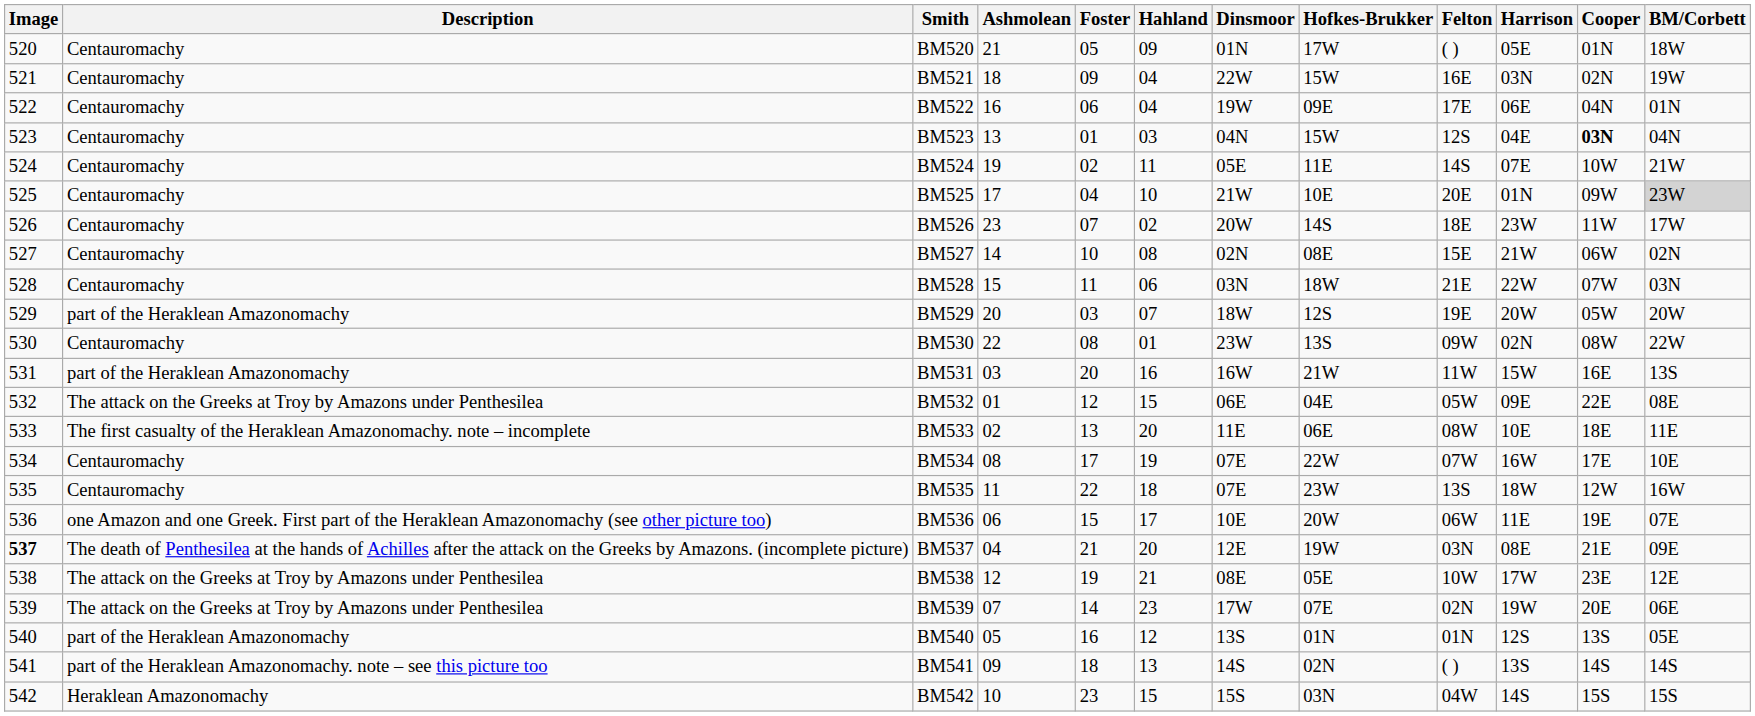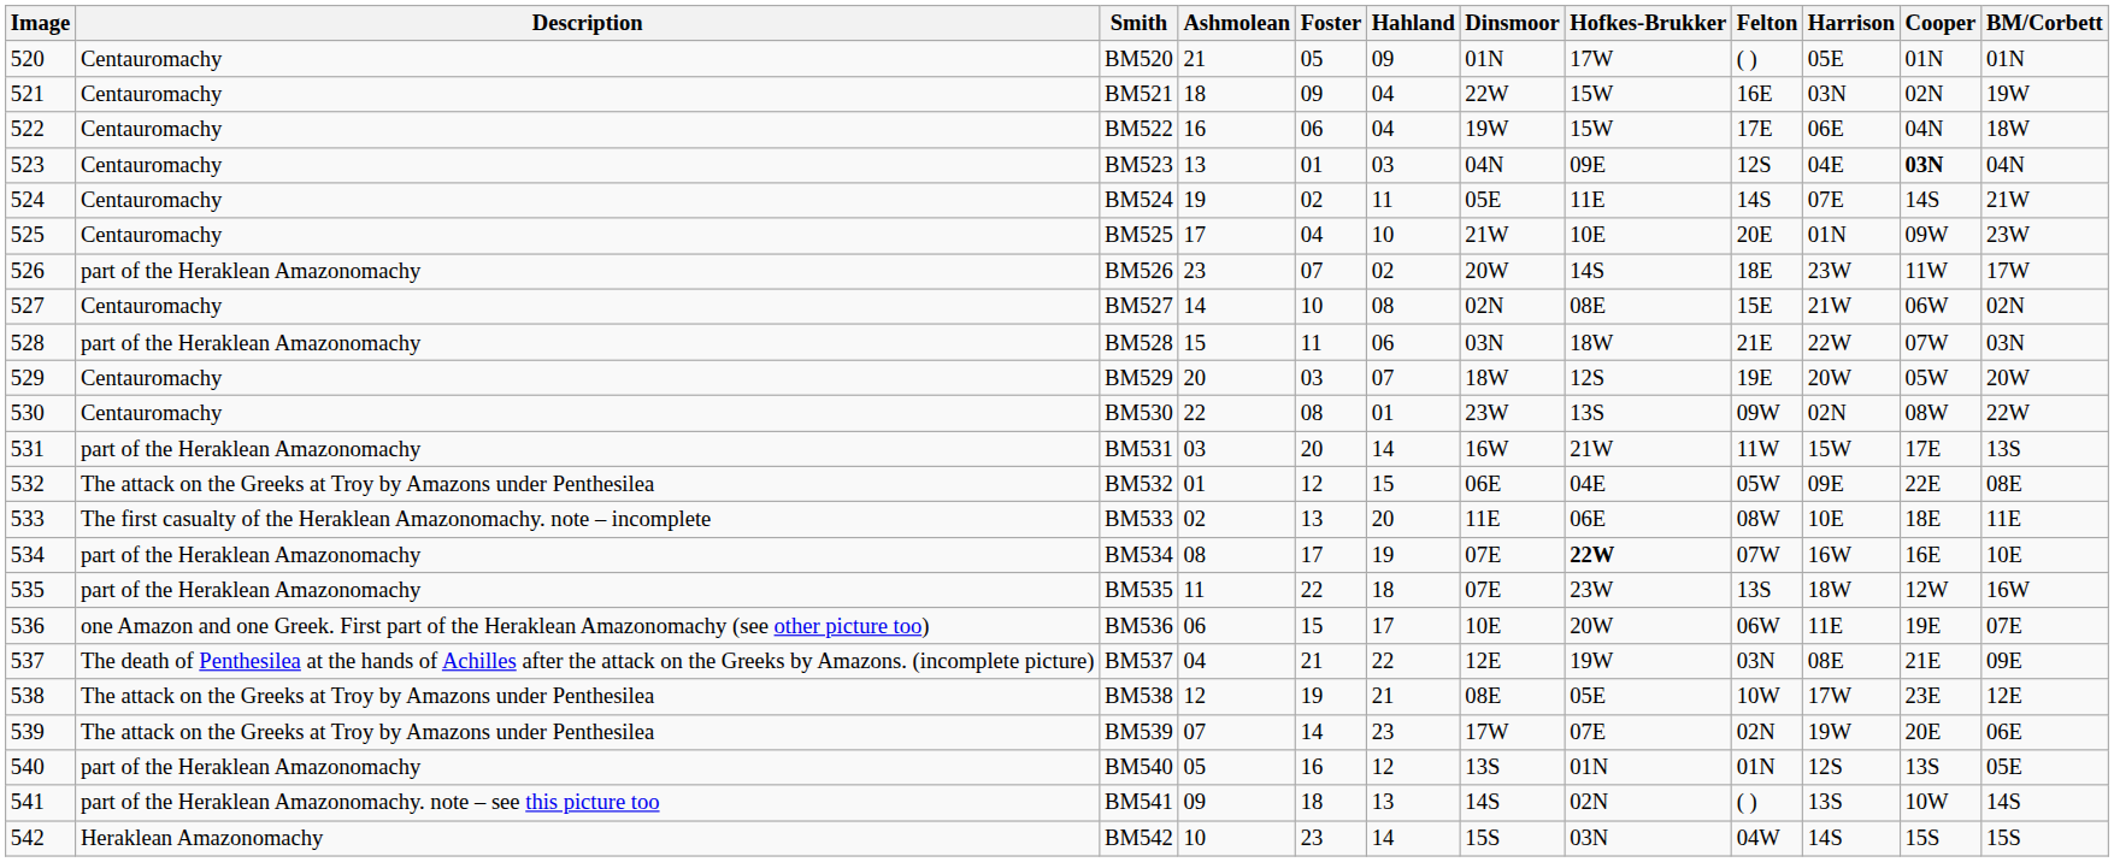 <table class="wikitable collapsible collapsed sortable">
 <tr>
 <th>Image</th>
 <th>Description</th>
 <th>Smith</th>
 <th>Ashmolean</th>
 <th>Foster</th>
 <th>Hahland</th>
 <th>Dinsmoor</th>
 <th>Hofkes-Brukker</th>
 <th>Felton</th>
 <th>Harrison</th>
 <th>Cooper</th>
 <th>BM/Corbett</th>
 </tr>
 <tr>
 <td><span>520</span></td>
 <td>Centauromachy</td>
 <td>BM520</td>
 <td>21</td>
 <td>05</td>
 <td>09</td>
 <td>01N</td>
 <td>17W</td>
 <td>( )</td>
 <td>05E</td>
 <td>01N</td>
-<td>18W</td>
+<td>01N</td>
 </tr>
 <tr>
 <td><span>521</span></td>
 <td>Centauromachy</td>
 <td>BM521</td>
 <td>18</td>
 <td>09</td>
 <td>04</td>
 <td>22W</td>
 <td>15W</td>
 <td>16E</td>
 <td>03N</td>
 <td>02N</td>
 <td>19W</td>
 </tr>
 <tr>
 <td><span>522</span></td>
 <td>Centauromachy</td>
 <td>BM522</td>
 <td>16</td>
 <td>06</td>
 <td>04</td>
 <td>19W</td>
-<td>09E</td>
+<td>15W</td>
 <td>17E</td>
 <td>06E</td>
 <td>04N</td>
-<td>01N</td>
+<td>18W</td>
 </tr>
 <tr>
 <td><span>523</span></td>
 <td>Centauromachy</td>
 <td>BM523</td>
 <td>13</td>
 <td>01</td>
 <td>03</td>
 <td>04N</td>
-<td>15W</td>
+<td>09E</td>
 <td>12S</td>
 <td>04E</td>
 <td><strong>03N</strong></td>
 <td>04N</td>
 </tr>
 <tr>
 <td><span>524</span></td>
 <td>Centauromachy</td>
 <td>BM524</td>
 <td>19</td>
 <td>02</td>
 <td>11</td>
 <td>05E</td>
 <td>11E</td>
 <td>14S</td>
 <td>07E</td>
-<td>10W</td>
+<td>14S</td>
 <td>21W</td>
 </tr>
 <tr>
 <td><span>525</span></td>
 <td>Centauromachy</td>
 <td>BM525</td>
 <td>17</td>
 <td>04</td>
 <td>10</td>
 <td>21W</td>
 <td>10E</td>
 <td>20E</td>
 <td>01N</td>
 <td>09W</td>
-<td style="background: lightgrey;">23W</td>
+<td>23W</td>
 </tr>
 <tr>
 <td><span>526</span></td>
-<td>Centauromachy</td>
+<td>part of the Heraklean Amazonomachy</td>
 <td>BM526</td>
 <td>23</td>
 <td>07</td>
 <td>02</td>
 <td>20W</td>
 <td>14S</td>
 <td>18E</td>
 <td>23W</td>
 <td>11W</td>
 <td>17W</td>
 </tr>
 <tr>
 <td><span>527</span></td>
 <td>Centauromachy</td>
 <td>BM527</td>
 <td>14</td>
 <td>10</td>
 <td>08</td>
 <td>02N</td>
 <td>08E</td>
 <td>15E</td>
 <td>21W</td>
 <td>06W</td>
 <td>02N</td>
 </tr>
 <tr>
 <td><span>528</span></td>
-<td>Centauromachy</td>
+<td>part of the Heraklean Amazonomachy</td>
 <td>BM528</td>
 <td>15</td>
 <td>11</td>
 <td>06</td>
 <td>03N</td>
 <td>18W</td>
 <td>21E</td>
 <td>22W</td>
 <td>07W</td>
 <td>03N</td>
 </tr>
 <tr>
 <td><span>529</span></td>
-<td>part of the Heraklean Amazonomachy</td>
+<td>Centauromachy</td>
 <td>BM529</td>
 <td>20</td>
 <td>03</td>
 <td>07</td>
 <td>18W</td>
 <td>12S</td>
 <td>19E</td>
 <td>20W</td>
 <td>05W</td>
 <td>20W</td>
 </tr>
 <tr>
 <td><span>530</span></td>
 <td>Centauromachy</td>
 <td>BM530</td>
 <td>22</td>
 <td>08</td>
 <td>01</td>
 <td>23W</td>
 <td>13S</td>
 <td>09W</td>
 <td>02N</td>
 <td>08W</td>
 <td>22W</td>
 </tr>
 <tr>
 <td><span>531</span></td>
 <td>part of the Heraklean Amazonomachy</td>
 <td>BM531</td>
 <td>03</td>
 <td>20</td>
-<td>16</td>
+<td>14</td>
 <td>16W</td>
 <td>21W</td>
 <td>11W</td>
 <td>15W</td>
-<td>16E</td>
+<td>17E</td>
 <td>13S</td>
 </tr>
 <tr>
 <td><span>532</span></td>
 <td>The attack on the Greeks at Troy by Amazons under Penthesilea</td>
 <td>BM532</td>
 <td>01</td>
 <td>12</td>
 <td>15</td>
 <td>06E</td>
 <td>04E</td>
 <td>05W</td>
 <td>09E</td>
 <td>22E</td>
 <td>08E</td>
 </tr>
 <tr>
 <td><span>533</span></td>
 <td>The first casualty of the Heraklean Amazonomachy. note – incomplete</td>
 <td>BM533</td>
 <td>02</td>
 <td>13</td>
 <td>20</td>
 <td>11E</td>
 <td>06E</td>
 <td>08W</td>
 <td>10E</td>
 <td>18E</td>
 <td>11E</td>
 </tr>
 <tr>
 <td><span>534</span></td>
-<td>Centauromachy</td>
+<td>part of the Heraklean Amazonomachy</td>
 <td>BM534</td>
 <td>08</td>
 <td>17</td>
 <td>19</td>
 <td>07E</td>
-<td>22W</td>
+<td><strong>22W</strong></td>
 <td>07W</td>
 <td>16W</td>
-<td>17E</td>
+<td>16E</td>
 <td>10E</td>
 </tr>
 <tr>
 <td><span>535</span></td>
-<td>Centauromachy</td>
+<td>part of the Heraklean Amazonomachy</td>
 <td>BM535</td>
 <td>11</td>
 <td>22</td>
 <td>18</td>
 <td>07E</td>
 <td>23W</td>
 <td>13S</td>
 <td>18W</td>
 <td>12W</td>
 <td>16W</td>
 </tr>
 <tr>
 <td><span>536</span></td>
 <td>one Amazon and one Greek. First part of the Heraklean Amazonomachy (see <a href='#'>other picture too</a>)</td>
 <td>BM536</td>
 <td>06</td>
 <td>15</td>
 <td>17</td>
 <td>10E</td>
 <td>20W</td>
 <td>06W</td>
 <td>11E</td>
 <td>19E</td>
 <td>07E</td>
 </tr>
 <tr>
-<td><strong><span>537</span></strong></td>
+<td><span>537</span></td>
 <td>The death of <a href='#'>Penthesilea</a> at the hands of <a href='#'>Achilles</a> after the attack on the Greeks by Amazons. (incomplete picture)</td>
 <td>BM537</td>
 <td>04</td>
 <td>21</td>
-<td>20</td>
+<td>22</td>
 <td>12E</td>
 <td>19W</td>
 <td>03N</td>
 <td>08E</td>
 <td>21E</td>
 <td>09E</td>
 </tr>
 <tr>
 <td><span>538</span></td>
 <td>The attack on the Greeks at Troy by Amazons under Penthesilea</td>
 <td>BM538</td>
 <td>12</td>
 <td>19</td>
 <td>21</td>
 <td>08E</td>
 <td>05E</td>
 <td>10W</td>
 <td>17W</td>
 <td>23E</td>
 <td>12E</td>
 </tr>
 <tr>
 <td><span>539</span></td>
 <td>The attack on the Greeks at Troy by Amazons under Penthesilea</td>
 <td>BM539</td>
 <td>07</td>
 <td>14</td>
 <td>23</td>
 <td>17W</td>
 <td>07E</td>
 <td>02N</td>
 <td>19W</td>
 <td>20E</td>
 <td>06E</td>
 </tr>
 <tr>
 <td><span>540</span></td>
 <td>part of the Heraklean Amazonomachy</td>
 <td>BM540</td>
 <td>05</td>
 <td>16</td>
 <td>12</td>
 <td>13S</td>
 <td>01N</td>
 <td>01N</td>
 <td>12S</td>
 <td>13S</td>
 <td>05E</td>
 </tr>
 <tr>
 <td><span>541</span></td>
 <td>part of the Heraklean Amazonomachy. note – see <a href='#'>this picture too</a></td>
 <td>BM541</td>
 <td>09</td>
 <td>18</td>
 <td>13</td>
 <td>14S</td>
 <td>02N</td>
 <td>( )</td>
 <td>13S</td>
-<td>14S</td>
+<td>10W</td>
 <td>14S</td>
 </tr>
 <tr>
 <td><span>542</span></td>
 <td>Heraklean Amazonomachy</td>
 <td>BM542</td>
 <td>10</td>
 <td>23</td>
-<td>15</td>
+<td>14</td>
 <td>15S</td>
 <td>03N</td>
 <td>04W</td>
 <td>14S</td>
 <td>15S</td>
 <td>15S</td>
 </tr>
 </table>
